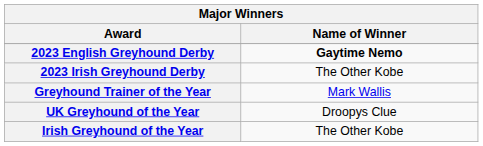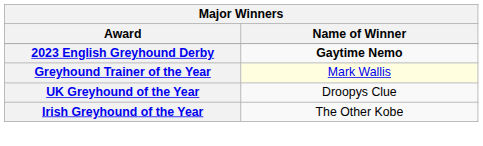 <table class="wikitable">
 <tr>
 <th colspan="2">Major Winners</th>
 </tr>
 <tr>
 <th width=300>Award</th>
 <th width=300>Name of Winner</th>
 </tr>
 <tr>
 </tr>
 <tr style="text-align:center">
 <th><a href='#'>2023 English Greyhound Derby</a></th>
 <td><strong>Gaytime Nemo</strong></td>
 </tr>
 <tr style="text-align:center">
-<th><a href='#'>2023 Irish Greyhound Derby</a></th>
-<td>The Other Kobe</td>
-</tr>
-<tr style="text-align:center">
 <th><a href='#'>Greyhound Trainer of the Year</a></th>
-<td><a href='#'>Mark Wallis</a></td>
+<td style="background: lightyellow;"><a href='#'>Mark Wallis</a></td>
 </tr>
 <tr style="text-align:center">
 <th><a href='#'>UK Greyhound of the Year</a></th>
 <td>Droopys Clue</td>
 </tr>
 <tr style="text-align:center">
 <th><a href='#'>Irish Greyhound of the Year</a></th>
 <td>The Other Kobe</td>
 </tr>
 </table>
